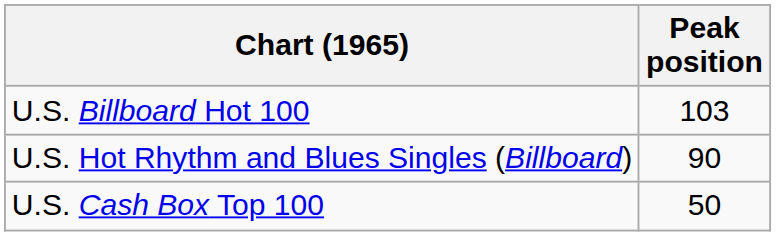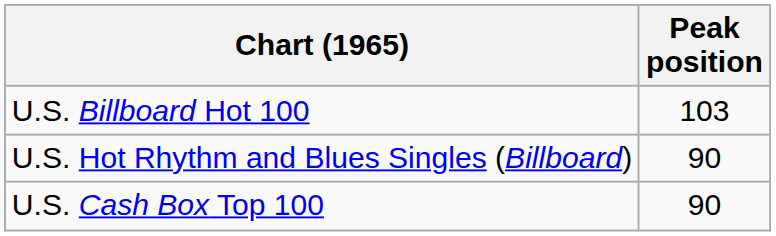 <table class="wikitable sortable">
 <tr>
 <th>Chart (1965)</th>
 <th>Peak<br>position</th>
 </tr>
 <tr>
 <td>U.S. <a href='#'><em>Billboard</em> Hot 100</a></td>
 <td align="center">103</td>
 </tr>
 <tr>
 <td>U.S. <a href='#'>Hot Rhythm and Blues Singles</a> (<em><a href='#'>Billboard</a></em>)</td>
 <td align="center">90</td>
 </tr>
 <tr>
 <td>U.S. <a href='#'><em>Cash Box</em> Top 100</a></td>
-<td align="center">50</td>
+<td align="center">90</td>
 </tr>
 </table>
